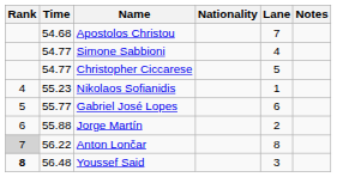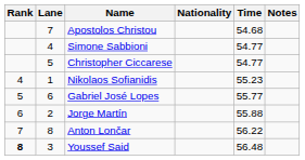 <table class="wikitable sortable" style="text-align:center">
 <tr>
 <th>Rank</th>
-<th>Time</th>
+<th>Lane</th>
 <th>Name</th>
 <th>Nationality</th>
-<th>Lane</th>
+<th>Time</th>
 <th>Notes</th>
 </tr>
 <tr>
 <td></td>
-<td>54.68</td>
+<td>7</td>
 <td style="text-align:left;"><a href='#'>Apostolos Christou</a></td>
 <td style="text-align:left;"></td>
-<td>7</td>
+<td>54.68</td>
 <td></td>
 </tr>
 <tr>
 <td></td>
-<td>54.77</td>
+<td>4</td>
 <td style="text-align:left;"><a href='#'>Simone Sabbioni</a></td>
 <td style="text-align:left;"></td>
-<td>4</td>
+<td>54.77</td>
 <td></td>
 </tr>
 <tr>
 <td></td>
-<td>54.77</td>
+<td>5</td>
 <td style="text-align:left;"><a href='#'>Christopher Ciccarese</a></td>
 <td style="text-align:left;"></td>
-<td>5</td>
+<td>54.77</td>
 <td></td>
 </tr>
 <tr>
 <td>4</td>
-<td>55.23</td>
+<td>1</td>
 <td style="text-align:left;"><a href='#'>Nikolaos Sofianidis</a></td>
 <td style="text-align:left;"></td>
-<td>1</td>
+<td>55.23</td>
 <td></td>
 </tr>
 <tr>
 <td>5</td>
-<td>55.77</td>
+<td>6</td>
 <td style="text-align:left;"><a href='#'>Gabriel José Lopes</a></td>
 <td style="text-align:left;"></td>
-<td>6</td>
+<td>55.77</td>
 <td></td>
 </tr>
 <tr>
 <td>6</td>
-<td>55.88</td>
+<td>2</td>
 <td style="text-align:left;"><a href='#'>Jorge Martín</a></td>
 <td style="text-align:left;"></td>
-<td>2</td>
+<td>55.88</td>
 <td></td>
 </tr>
 <tr>
-<td style="background: lightgrey;">7</td>
-<td>56.22</td>
+<td>7</td>
+<td>8</td>
 <td style="text-align:left;"><a href='#'>Anton Lončar</a></td>
 <td style="text-align:left;"></td>
-<td>8</td>
+<td>56.22</td>
 <td></td>
 </tr>
 <tr>
 <td><strong>8</strong></td>
-<td>56.48</td>
+<td>3</td>
 <td style="text-align:left;"><a href='#'>Youssef Said</a></td>
 <td style="text-align:left;"></td>
-<td>3</td>
+<td>56.48</td>
 <td></td>
 </tr>
 </table>
